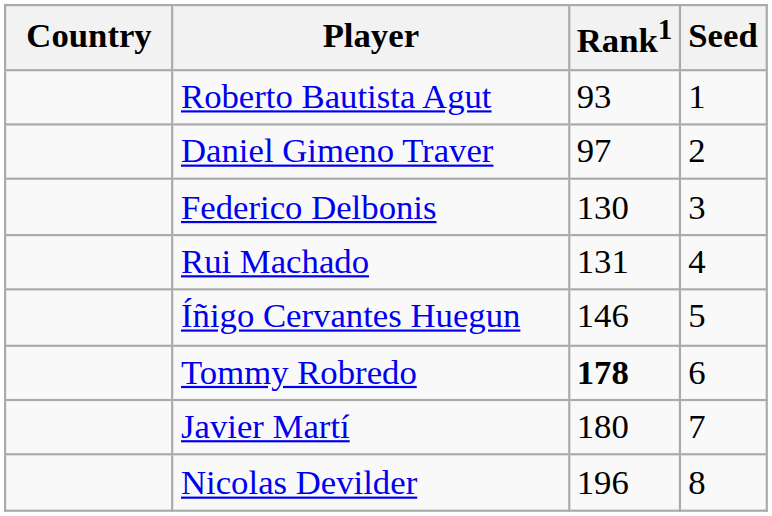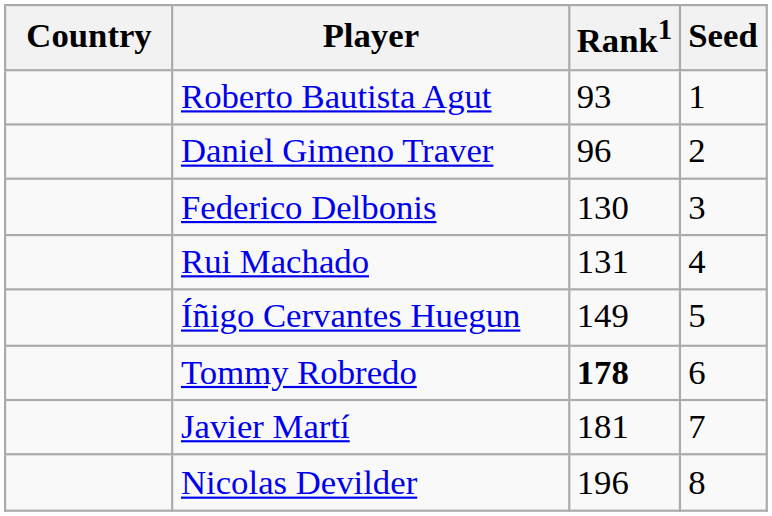 <table class="sortable wikitable">
 <tr>
 <th width="70">Country</th>
 <th width="175">Player</th>
 <th>Rank<sup>1</sup></th>
 <th>Seed</th>
 </tr>
 <tr>
 <td></td>
 <td><a href='#'>Roberto Bautista Agut</a></td>
 <td>93</td>
 <td>1</td>
 </tr>
 <tr>
 <td></td>
 <td><a href='#'>Daniel Gimeno Traver</a></td>
-<td>97</td>
+<td>96</td>
 <td>2</td>
 </tr>
 <tr>
 <td></td>
 <td><a href='#'>Federico Delbonis</a></td>
 <td>130</td>
 <td>3</td>
 </tr>
 <tr>
 <td></td>
 <td><a href='#'>Rui Machado</a></td>
 <td>131</td>
 <td>4</td>
 </tr>
 <tr>
 <td></td>
 <td><a href='#'>Íñigo Cervantes Huegun</a></td>
-<td>146</td>
+<td>149</td>
 <td>5</td>
 </tr>
 <tr>
 <td></td>
 <td><a href='#'>Tommy Robredo</a></td>
 <td><strong>178</strong></td>
 <td>6</td>
 </tr>
 <tr>
 <td></td>
 <td><a href='#'>Javier Martí</a></td>
-<td>180</td>
+<td>181</td>
 <td>7</td>
 </tr>
 <tr>
 <td></td>
 <td><a href='#'>Nicolas Devilder</a></td>
 <td>196</td>
 <td>8</td>
 </tr>
 </table>
